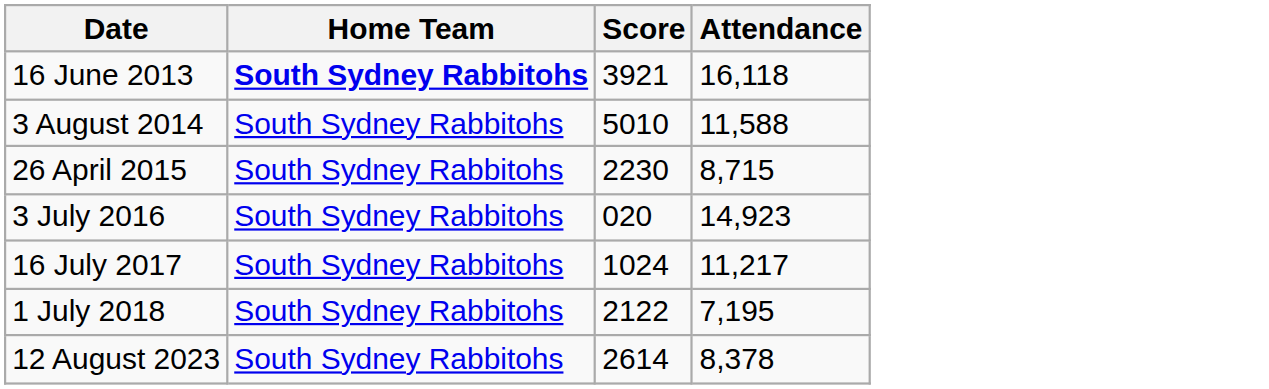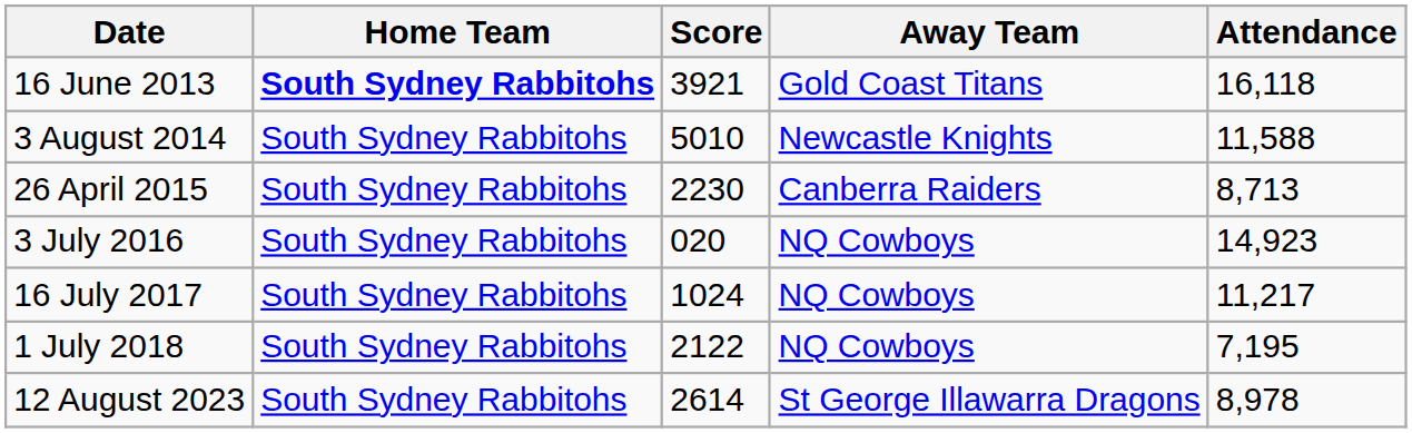 <table class="wikitable defaultright col3center col4left" style="bgcolor=#bdb76b; font-size:85%;">
 <tr>
 <th>Date</th>
 <th>Home Team</th>
 <th>Score</th>
+<th>Away Team</th>
 <th>Attendance</th>
 </tr>
 <tr>
 <td>16 June 2013</td>
 <td><strong><a href='#'>South Sydney Rabbitohs</a> </strong></td>
 <td>3921</td>
+<td> <a href='#'>Gold Coast Titans</a></td>
 <td>16,118</td>
 </tr>
 <tr>
 <td>3 August 2014</td>
 <td><a href='#'>South Sydney Rabbitohs</a> </td>
 <td>5010</td>
+<td> <a href='#'>Newcastle Knights</a></td>
 <td>11,588</td>
 </tr>
 <tr>
 <td>26 April 2015</td>
 <td><a href='#'>South Sydney Rabbitohs</a> </td>
 <td>2230</td>
-<td>8,715</td>
+<td> <a href='#'>Canberra Raiders</a></td>
+<td>8,713</td>
 </tr>
 <tr>
 <td>3 July 2016</td>
 <td><a href='#'>South Sydney Rabbitohs</a> </td>
 <td>020</td>
+<td> <a href='#'>NQ Cowboys</a></td>
 <td>14,923</td>
 </tr>
 <tr>
 <td>16 July 2017</td>
 <td><a href='#'>South Sydney Rabbitohs</a> </td>
 <td>1024</td>
+<td> <a href='#'>NQ Cowboys</a></td>
 <td>11,217</td>
 </tr>
 <tr>
 <td>1 July 2018</td>
 <td><a href='#'>South Sydney Rabbitohs</a> </td>
 <td>2122</td>
+<td> <a href='#'>NQ Cowboys</a></td>
 <td>7,195</td>
 </tr>
 <tr>
 <td>12 August 2023</td>
 <td><a href='#'>South Sydney Rabbitohs</a> </td>
 <td>2614</td>
-<td>8,378</td>
+<td> <a href='#'>St George Illawarra Dragons</a></td>
+<td>8,978</td>
 </tr>
 </table>
